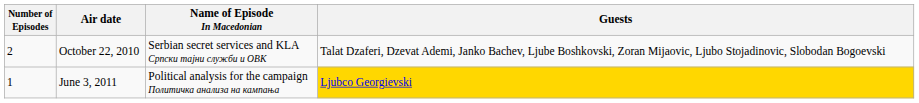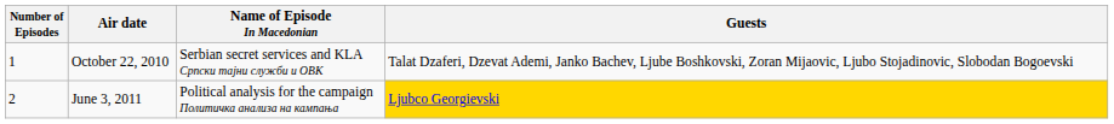 <table class="wikitable sortable mw-collapsible mw-collapsed"  style="width: 100%; height: 100px;">
 <tr>
 <th><small>Number of <br> Episodes</small></th>
 <th>Air date</th>
 <th>Name of Episode <br> <small><em>In Macedonian</em></small></th>
 <th>Guests</th>
 </tr>
 <tr>
-<td>2</td>
+<td>1</td>
 <td>October 22, 2010</td>
 <td>Serbian secret services and KLA <br> <small><em>Српски тајни служби и ОВК</em></small></td>
 <td>Talat Dzaferi, Dzevat Ademi, Janko Bachev, Ljube Boshkovski, Zoran Mijaovic, Ljubo Stojadinovic, Slobodan Bogoevski</td>
 </tr>
 <tr>
-<td>1</td>
+<td>2</td>
 <td>June 3, 2011</td>
 <td>Political analysis for the campaign <br> <small><em>Политичка анализа на кампања</em></small></td>
 <td style="background: gold;"><a href='#'>Ljubco Georgievski</a></td>
 </tr>
 </table>
